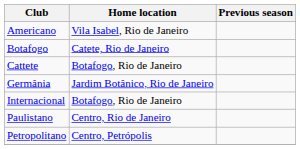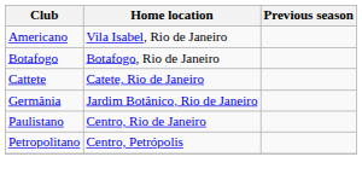 <table class="wikitable sortable">
 <tr>
 <th>Club</th>
 <th>Home location</th>
 <th>Previous season</th>
 </tr>
 <tr>
 <td><a href='#'>Americano</a></td>
 <td><a href='#'>Vila Isabel</a>, Rio de Janeiro</td>
 <td></td>
 </tr>
 <tr>
 <td><a href='#'>Botafogo</a></td>
-<td><a href='#'>Catete, Rio de Janeiro</a></td>
+<td><a href='#'>Botafogo</a>, Rio de Janeiro</td>
 <td></td>
 </tr>
 <tr>
 <td><a href='#'>Cattete</a></td>
-<td><a href='#'>Botafogo</a>, Rio de Janeiro</td>
+<td><a href='#'>Catete, Rio de Janeiro</a></td>
 <td></td>
 </tr>
 <tr>
 <td><a href='#'>Germânia</a></td>
 <td><a href='#'>Jardim Botânico, Rio de Janeiro</a></td>
-<td></td>
-</tr>
-<tr>
-<td><a href='#'>Internacional</a></td>
-<td><a href='#'>Botafogo</a>, Rio de Janeiro</td>
 <td></td>
 </tr>
 <tr>
 <td><a href='#'>Paulistano</a></td>
 <td><a href='#'>Centro, Rio de Janeiro</a></td>
 <td></td>
 </tr>
 <tr>
 <td><a href='#'>Petropolitano</a></td>
 <td><a href='#'>Centro, Petrópolis</a></td>
 <td></td>
 </tr>
 <tr>
 </tr>
 </table>
